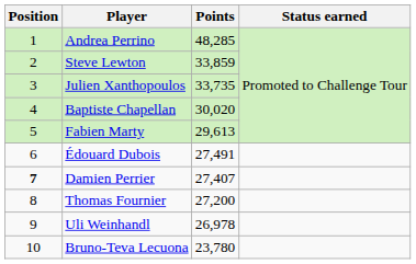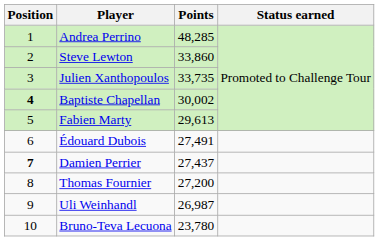 <table class=wikitable>
 <tr>
 <th>Position</th>
 <th>Player</th>
 <th>Points</th>
 <th>Status earned</th>
 </tr>
 <tr style="background:#D0F0C0;">
 <td align=center>1</td>
 <td> <a href='#'>Andrea Perrino</a></td>
 <td align=center>48,285</td>
 <td rowspan=5>Promoted to Challenge Tour</td>
 </tr>
 <tr style="background:#D0F0C0;">
 <td align=center>2</td>
 <td> <a href='#'>Steve Lewton</a></td>
-<td align=center>33,859</td>
+<td align=center>33,860</td>
 </tr>
 <tr style="background:#D0F0C0;">
 <td align=center>3</td>
 <td> <a href='#'>Julien Xanthopoulos</a></td>
 <td align=center>33,735</td>
 </tr>
 <tr style="background:#D0F0C0;">
-<td align=center>4</td>
+<td align=center><strong>4</strong></td>
 <td> <a href='#'>Baptiste Chapellan</a></td>
-<td align=center>30,020</td>
+<td align=center>30,002</td>
 </tr>
 <tr style="background:#D0F0C0;">
 <td align=center>5</td>
 <td> <a href='#'>Fabien Marty</a></td>
 <td align=center>29,613</td>
 </tr>
 <tr>
 <td align=center>6</td>
 <td> <a href='#'>Édouard Dubois</a></td>
 <td align=center>27,491</td>
 <td></td>
 </tr>
 <tr>
 <td align=center><strong>7</strong></td>
 <td> <a href='#'>Damien Perrier</a></td>
-<td align=center>27,407</td>
+<td align=center>27,437</td>
 <td></td>
 </tr>
 <tr>
 <td align=center>8</td>
 <td> <a href='#'>Thomas Fournier</a></td>
 <td align=center>27,200</td>
 <td></td>
 </tr>
 <tr>
 <td align=center>9</td>
 <td> <a href='#'>Uli Weinhandl</a></td>
-<td align=center>26,978</td>
+<td align=center>26,987</td>
 <td></td>
 </tr>
 <tr>
 <td align=center>10</td>
 <td> <a href='#'>Bruno-Teva Lecuona</a></td>
 <td align=center>23,780</td>
 <td></td>
 </tr>
 </table>
